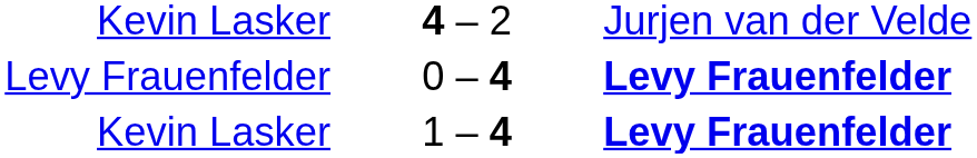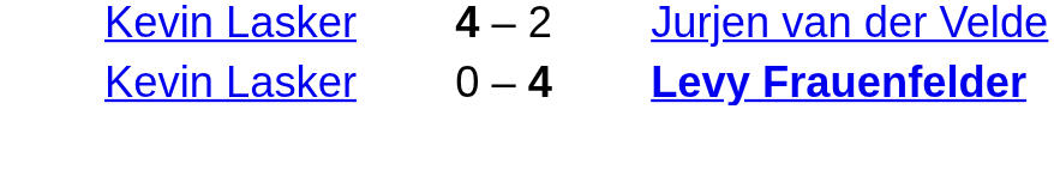 <table style="text-align:center">
 <tr>
 <th width=223></th>
 <th width=100></th>
 <th width=223></th>
 </tr>
 <tr>
 <td align=right><a href='#'>Kevin Lasker</a> </td>
 <td><strong>4</strong> – 2</td>
 <td align=left> <a href='#'>Jurjen van der Velde</a></td>
 </tr>
 <tr>
-<td align=right><a href='#'>Levy Frauenfelder</a> </td>
+<td align=right><a href='#'>Kevin Lasker</a> </td>
 <td>0 – <strong>4</strong></td>
 <td align=left> <strong><a href='#'>Levy Frauenfelder</a></strong></td>
 </tr>
-<tr>
-<td align=right><a href='#'>Kevin Lasker</a> </td>
-<td>1 – <strong>4</strong></td>
-<td align=left> <strong><a href='#'>Levy Frauenfelder</a></strong></td>
-</tr>
 </table>
